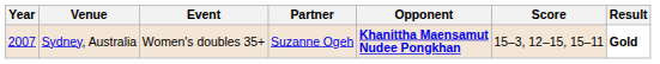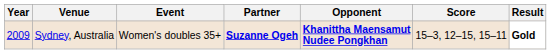 <table class="sortable wikitable" style="font-size: 90%;">
 <tr>
 <th>Year</th>
 <th>Venue</th>
 <th>Event</th>
 <th>Partner</th>
 <th>Opponent</th>
 <th>Score</th>
 <th>Result</th>
 </tr>
 <tr style="background:#F3E6D7">
-<td align="center"><a href='#'>2007</a></td>
+<td align="center"><a href='#'>2009</a></td>
 <td align="left"><a href='#'>Sydney</a>, Australia</td>
 <td align="left">Women's doubles 35+</td>
-<td align="left"> <a href='#'>Suzanne Ogeh</a></td>
+<td align="left"><strong> <a href='#'>Suzanne Ogeh</a></strong></td>
 <td align="left"><strong> <a href='#'>Khanittha Maensamut</a><br> <a href='#'>Nudee Pongkhan</a></strong></td>
 <td align="left">15–3, 12–15, 15–11</td>
 <td style="text-align:left; background:white"> <strong>Gold</strong></td>
 </tr>
 </table>
